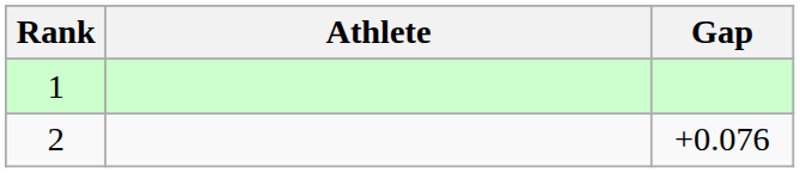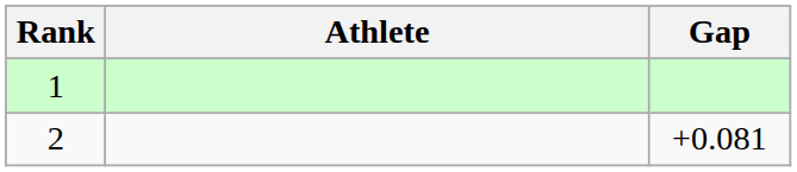 <table class=wikitable style="text-align:center">
 <tr>
 <th width=40>Rank</th>
 <th width=250>Athlete</th>
 <th width=60>Gap</th>
 </tr>
 <tr bgcolor="ccffcc">
 <td>1</td>
 <td align=left></td>
 <td></td>
 </tr>
 <tr>
 <td>2</td>
 <td align=left></td>
-<td>+0.076</td>
+<td>+0.081</td>
 </tr>
 </table>
